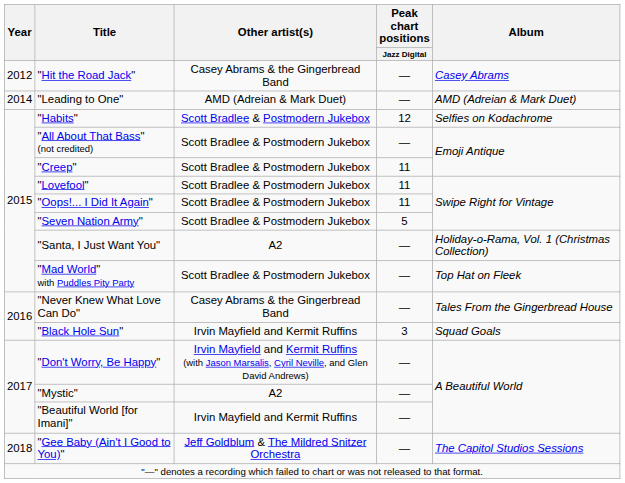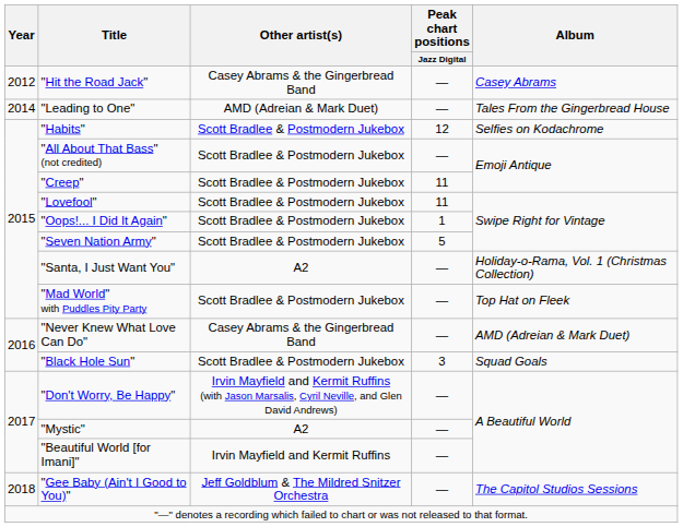 <table class="wikitable plainrowheaders" style="text-align:center;">
 <tr>
 <th rowspan=2>Year</th>
 <th rowspan=2>Title</th>
 <th rowspan=2>Other artist(s)</th>
 <th>Peak chart positions</th>
 <th rowspan=2>Album</th>
 </tr>
 <tr style="font-size:smaller;">
 <th scope="col" style="width:3em;font-size:85%;">Jazz Digital<br></th>
 </tr>
 <tr>
 <td>2012</td>
 <td align=left>"<a href='#'>Hit the Road Jack</a>"</td>
 <td>Casey Abrams & the Gingerbread Band</td>
 <td>—</td>
 <td align=left><em><a href='#'>Casey Abrams</a></em></td>
 </tr>
 <tr>
 <td>2014</td>
 <td align=left>"Leading to One"</td>
 <td>AMD (Adreian & Mark Duet)</td>
 <td>—</td>
-<td align=left><em>AMD (Adreian & Mark Duet)</em></td>
+<td style="text-align:left;"><em>Tales From the Gingerbread House</em></td>
 </tr>
 <tr>
 <td rowspan="8">2015</td>
 <td align=left>"<a href='#'>Habits</a>"</td>
 <td><a href='#'>Scott Bradlee</a> & <a href='#'>Postmodern Jukebox</a></td>
 <td>12</td>
 <td align=left><em>Selfies on Kodachrome</em></td>
 </tr>
 <tr>
 <td style="text-align:left;">"<a href='#'>All About That Bass</a>" <br><small>(not credited)</small></td>
 <td>Scott Bradlee & Postmodern Jukebox</td>
 <td>—</td>
 <td style="text-align:left;" rowspan="2"><em>Emoji Antique</em></td>
 </tr>
 <tr>
 <td align=left>"<a href='#'>Creep</a>"</td>
 <td>Scott Bradlee & Postmodern Jukebox</td>
 <td>11</td>
 </tr>
 <tr>
 <td align=left>"<a href='#'>Lovefool</a>"</td>
 <td>Scott Bradlee & Postmodern Jukebox</td>
 <td>11</td>
 <td style="text-align:left;" rowspan="3"><em>Swipe Right for Vintage</em></td>
 </tr>
 <tr>
 <td align=left>"<a href='#'>Oops!... I Did It Again</a>"</td>
 <td>Scott Bradlee & Postmodern Jukebox</td>
-<td>11</td>
+<td>1</td>
 </tr>
 <tr>
 <td align=left>"<a href='#'>Seven Nation Army</a>"</td>
 <td>Scott Bradlee & Postmodern Jukebox</td>
 <td>5</td>
 </tr>
 <tr>
 <td align=left>"Santa, I Just Want You"</td>
 <td>A2</td>
 <td>—</td>
 <td style="text-align:left;"><em>Holiday-o-Rama, Vol. 1 (Christmas Collection)</em></td>
 </tr>
 <tr>
 <td align=left>"<a href='#'>Mad World</a>" <br><small>with <a href='#'>Puddles Pity Party</a></small></td>
 <td>Scott Bradlee & Postmodern Jukebox</td>
 <td>—</td>
 <td style="text-align:left;"><em>Top Hat on Fleek</em></td>
 </tr>
 <tr>
 <td rowspan="2">2016</td>
 <td align=left>"Never Knew What Love Can Do"</td>
 <td>Casey Abrams & the Gingerbread Band</td>
 <td>—</td>
-<td style="text-align:left;"><em>Tales From the Gingerbread House</em></td>
+<td align=left><em>AMD (Adreian & Mark Duet)</em></td>
 </tr>
 <tr>
 <td align=left>"<a href='#'>Black Hole Sun</a>"</td>
-<td>Irvin Mayfield and Kermit Ruffins</td>
+<td>Scott Bradlee & Postmodern Jukebox</td>
 <td>3</td>
 <td style="text-align:left;"><em>Squad Goals</em></td>
 </tr>
 <tr>
 <td rowspan="3">2017</td>
 <td align=left>"<a href='#'>Don't Worry, Be Happy</a>"</td>
 <td><a href='#'>Irvin Mayfield</a> and <a href='#'>Kermit Ruffins</a><br><small> (with <a href='#'>Jason Marsalis</a>, <a href='#'>Cyril Neville</a>, and Glen David Andrews)</small></td>
 <td>—</td>
 <td style="text-align:left;" rowspan="3"><em>A Beautiful World</em></td>
 </tr>
 <tr>
 <td align=left>"Mystic"</td>
 <td>A2</td>
 <td>—</td>
 </tr>
 <tr>
 <td align=left>"Beautiful World [for Imani]"</td>
 <td>Irvin Mayfield and Kermit Ruffins</td>
 <td>—</td>
 </tr>
 <tr>
 <td>2018</td>
 <td align=left>"<a href='#'>Gee Baby (Ain't I Good to You)</a>"</td>
 <td><a href='#'>Jeff Goldblum</a> & <a href='#'>The Mildred Snitzer Orchestra</a></td>
 <td>—</td>
 <td align=left><em><a href='#'>The Capitol Studios Sessions</a></em></td>
 </tr>
 <tr>
 <td colspan="8" style="font-size:85%;">"—" denotes a recording which failed to chart or was not released to that format.</td>
 </tr>
 </table>
